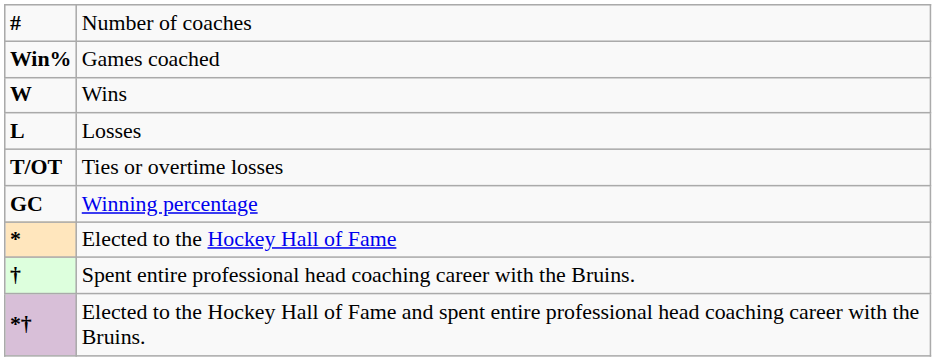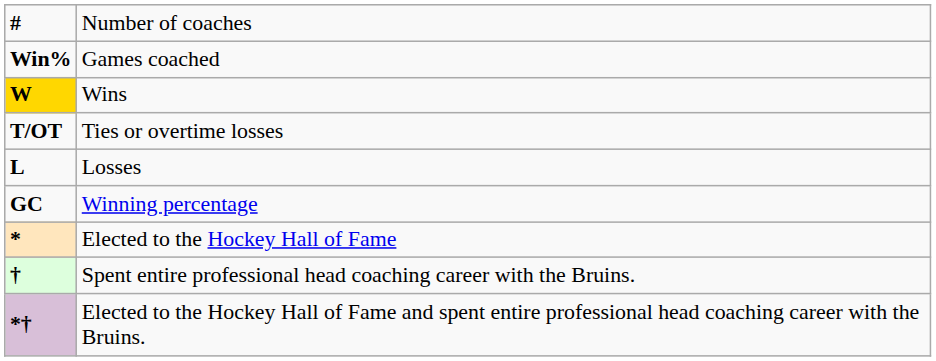 <table class="wikitable" style="font-size:90%;">
 <tr>
 <td><strong>#</strong></td>
 <td>Number of coaches</td>
 </tr>
 <tr>
 <td><strong>Win%</strong></td>
 <td>Games coached</td>
 </tr>
 <tr>
-<td><strong>W</strong></td>
+<td style="background: gold;"><strong>W</strong></td>
 <td>Wins</td>
+</tr>
+<tr>
+<td><strong>T/OT</strong></td>
+<td>Ties or overtime losses</td>
 </tr>
 <tr>
 <td><strong>L</strong></td>
 <td>Losses</td>
-</tr>
-<tr>
-<td><strong>T/OT</strong></td>
-<td>Ties or overtime losses</td>
 </tr>
 <tr>
 <td><strong>GC</strong></td>
 <td><a href='#'>Winning percentage</a></td>
 </tr>
 <tr>
 <td style="background-color:#FFE6BD"><strong>*</strong></td>
 <td>Elected to the <a href='#'>Hockey Hall of Fame</a></td>
 </tr>
 <tr>
 <td style="background-color:#ddffdd"><strong>†</strong></td>
 <td>Spent entire professional head coaching career with the Bruins.</td>
 </tr>
 <tr>
 <td style="background-color:#D8BFD8"><strong>*†</strong></td>
 <td>Elected to the Hockey Hall of Fame and spent entire professional head coaching career with the Bruins.</td>
 </tr>
 </table>
